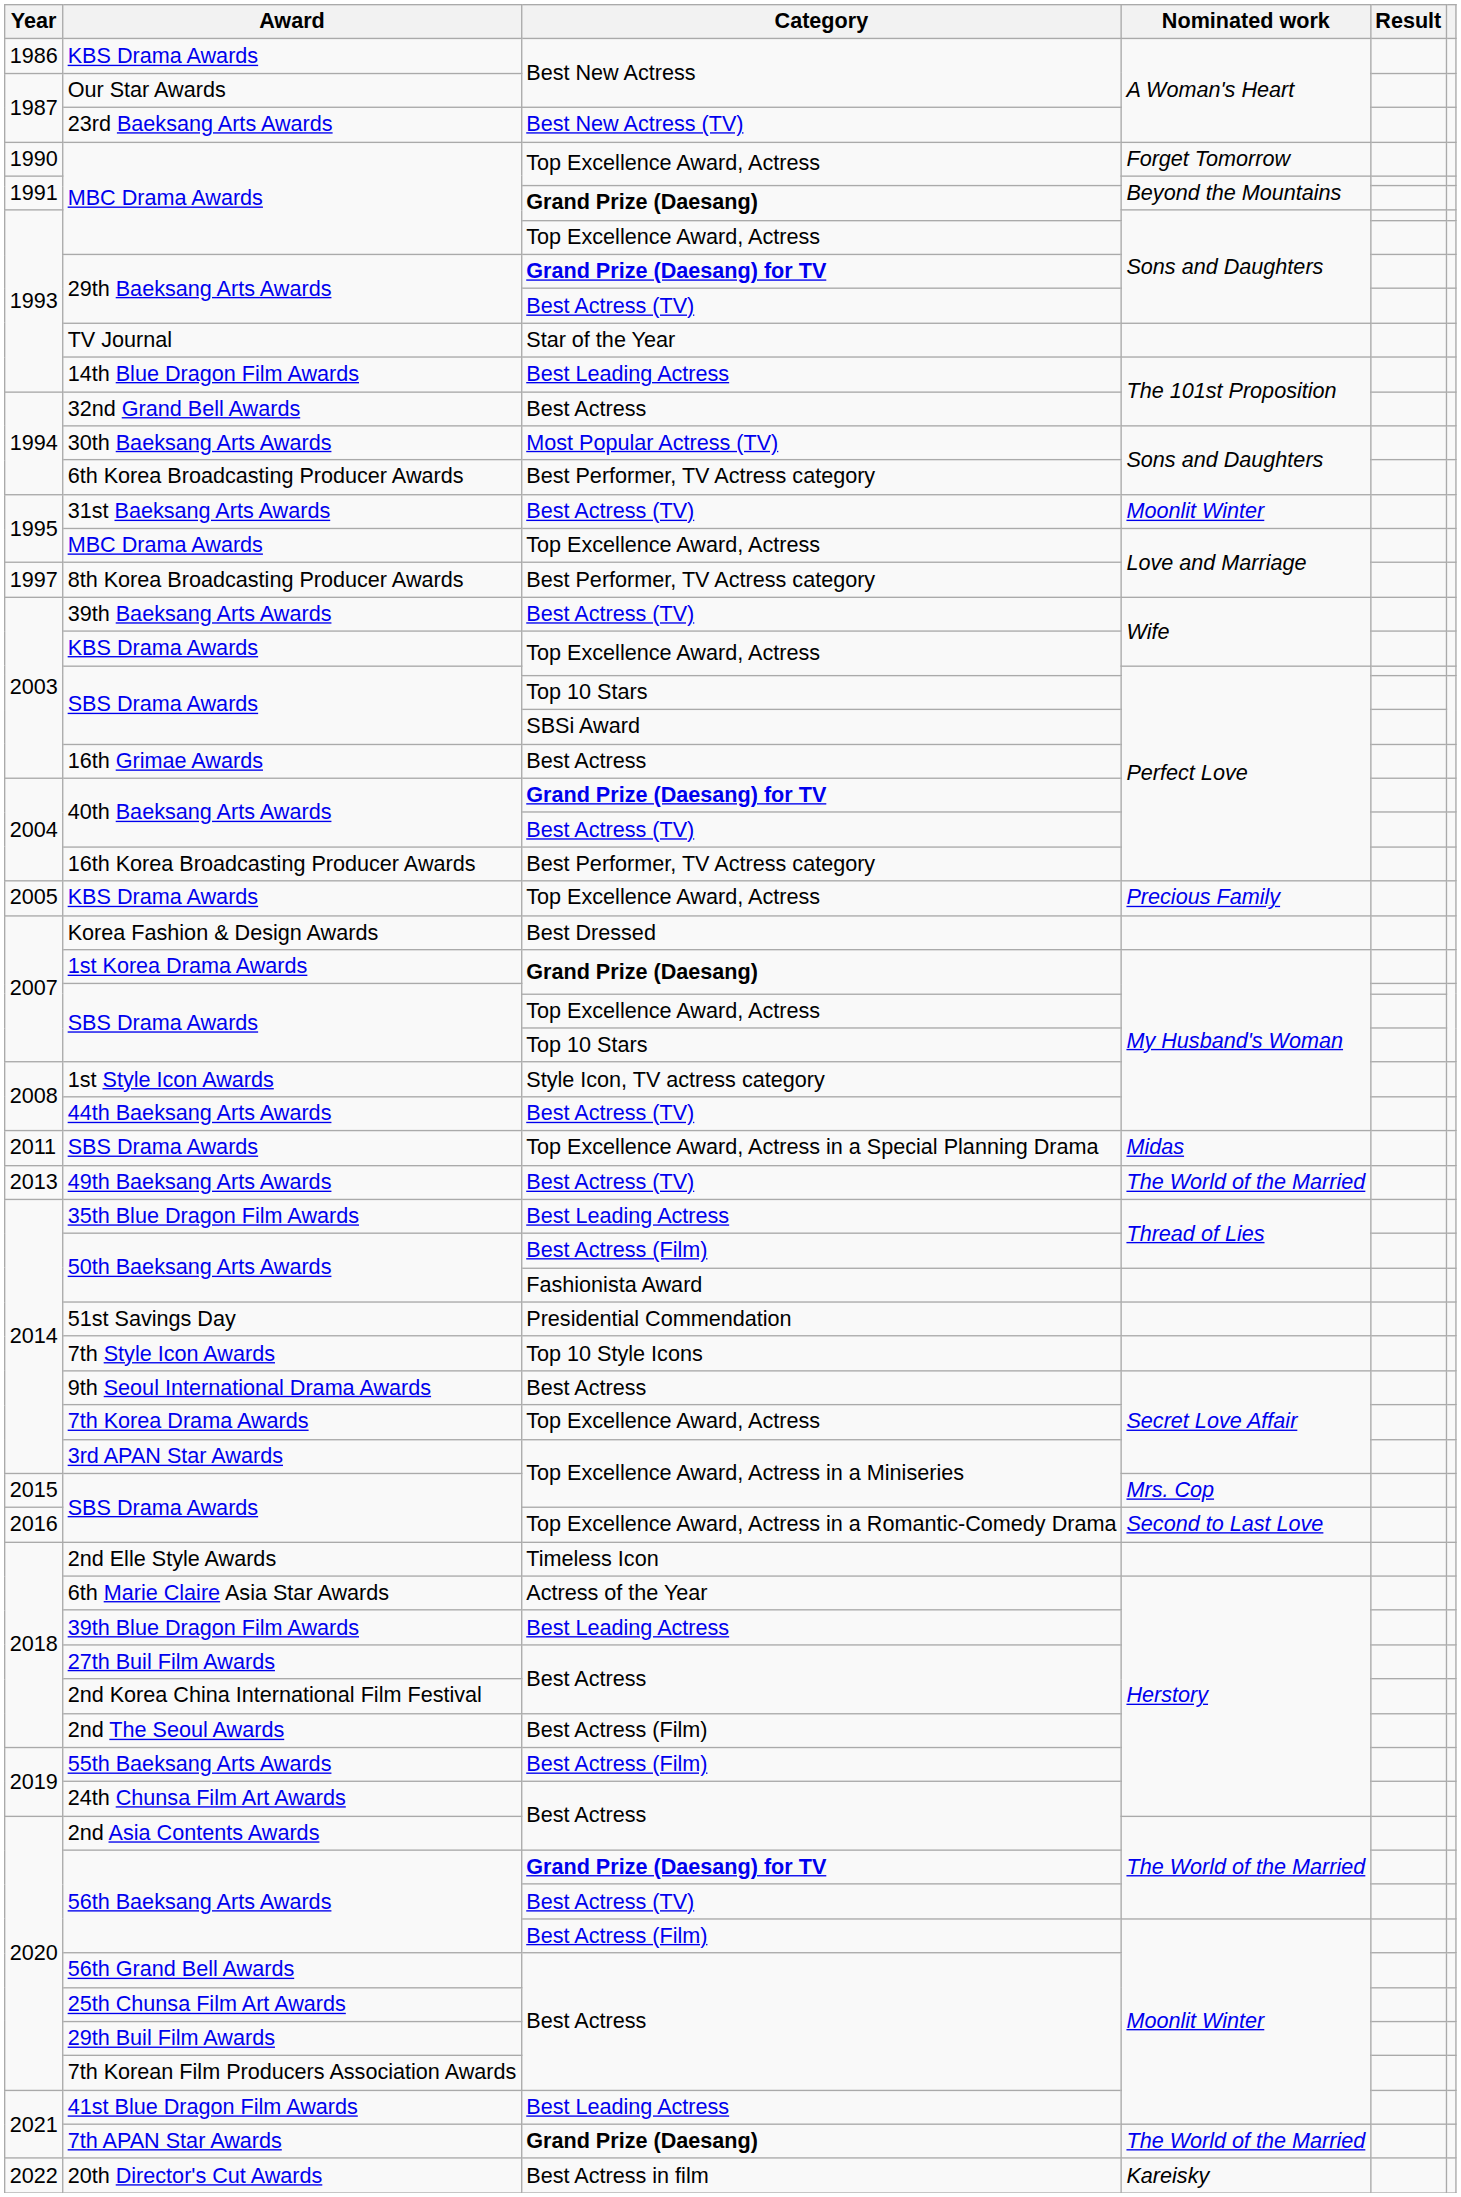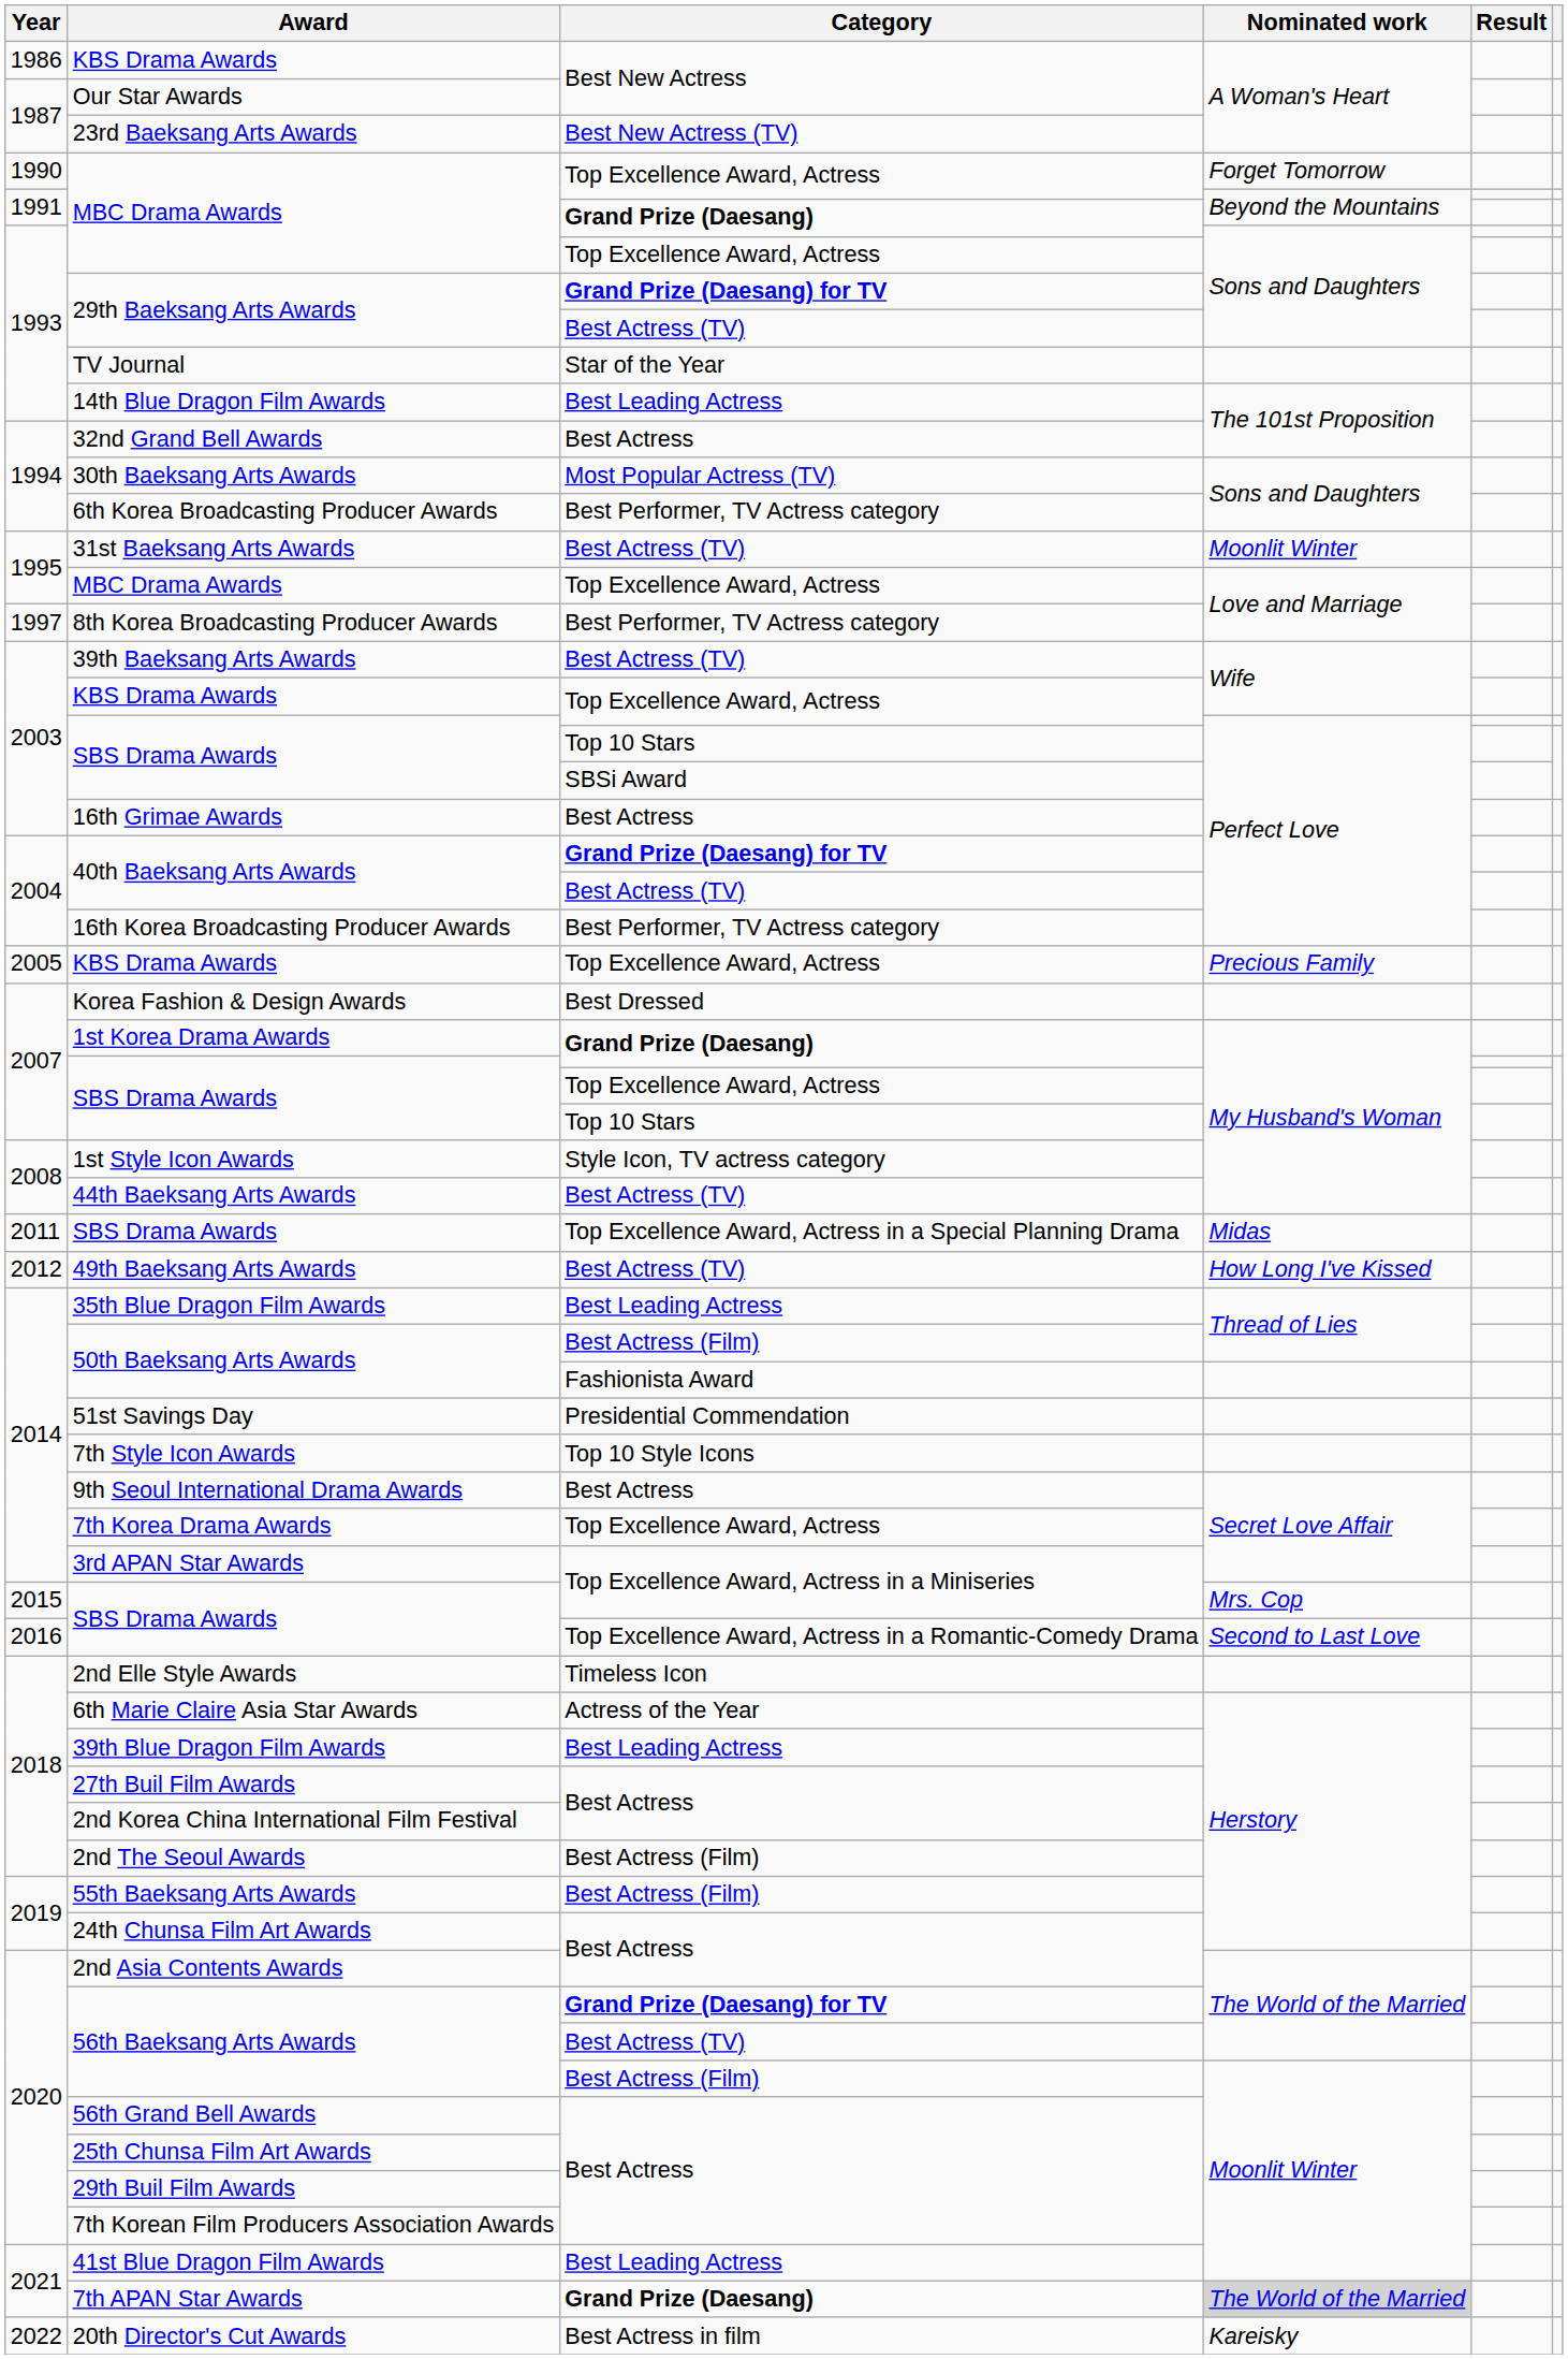 <table class="wikitable sortable">
 <tr>
 <th>Year</th>
 <th>Award</th>
 <th>Category</th>
 <th>Nominated work</th>
 <th>Result</th>
 <th class="unsortable"></th>
 </tr>
 <tr>
 <td>1986</td>
 <td><a href='#'>KBS Drama Awards</a></td>
 <td rowspan=2>Best New Actress</td>
 <td rowspan=3><em>A Woman's Heart</em></td>
 <td></td>
 <td></td>
 </tr>
 <tr>
 <td rowspan=2>1987</td>
 <td>Our Star Awards</td>
 <td></td>
 <td></td>
 </tr>
 <tr>
 <td>23rd <a href='#'>Baeksang Arts Awards</a></td>
 <td><a href='#'>Best New Actress (TV)</a></td>
 <td></td>
 <td></td>
 </tr>
 <tr>
 <td>1990</td>
 <td rowspan="5"><a href='#'>MBC Drama Awards</a></td>
 <td rowspan=2>Top Excellence Award, Actress</td>
 <td><em>Forget Tomorrow</em></td>
 <td></td>
 <td></td>
 </tr>
 <tr>
 <td rowspan=2>1991</td>
 <td rowspan=2><em>Beyond the Mountains</em></td>
 <td></td>
 <td></td>
 </tr>
 <tr>
 <td rowspan=2><strong>Grand Prize (Daesang)</strong></td>
 <td></td>
 <td></td>
 </tr>
 <tr>
 <td rowspan=6>1993</td>
 <td rowspan=4><em>Sons and Daughters</em></td>
 <td></td>
 <td></td>
 </tr>
 <tr>
 <td>Top Excellence Award, Actress</td>
 <td></td>
 <td></td>
 </tr>
 <tr>
 <td rowspan=2>29th <a href='#'>Baeksang Arts Awards</a></td>
 <td><a href='#'><strong>Grand Prize (Daesang) for TV</strong></a></td>
 <td></td>
 <td></td>
 </tr>
 <tr>
 <td><a href='#'>Best Actress (TV)</a></td>
 <td></td>
 <td></td>
 </tr>
 <tr>
 <td>TV Journal</td>
 <td>Star of the Year</td>
 <td></td>
 <td></td>
 <td></td>
 </tr>
 <tr>
 <td>14th <a href='#'>Blue Dragon Film Awards</a></td>
 <td><a href='#'>Best Leading Actress</a></td>
 <td rowspan=2><em>The 101st Proposition</em></td>
 <td></td>
 <td></td>
 </tr>
 <tr>
 <td rowspan=3>1994</td>
 <td>32nd <a href='#'>Grand Bell Awards</a></td>
 <td>Best Actress</td>
 <td></td>
 <td></td>
 </tr>
 <tr>
 <td>30th <a href='#'>Baeksang Arts Awards</a></td>
 <td><a href='#'>Most Popular Actress (TV)</a></td>
 <td rowspan="2"><em>Sons and Daughters</em></td>
 <td></td>
 <td></td>
 </tr>
 <tr>
 <td>6th Korea Broadcasting Producer Awards</td>
 <td>Best Performer, TV Actress category</td>
 <td></td>
 <td></td>
 </tr>
 <tr>
 <td rowspan="2">1995</td>
 <td>31st <a href='#'>Baeksang Arts Awards</a></td>
 <td><a href='#'>Best Actress (TV)</a></td>
 <td><em><a href='#'>Moonlit Winter</a></em></td>
 <td></td>
 <td></td>
 </tr>
 <tr>
 <td><a href='#'>MBC Drama Awards</a></td>
 <td>Top Excellence Award, Actress</td>
 <td rowspan="2"><em>Love and Marriage</em></td>
 <td></td>
 <td></td>
 </tr>
 <tr>
 <td>1997</td>
 <td>8th Korea Broadcasting Producer Awards</td>
 <td>Best Performer, TV Actress category</td>
 <td></td>
 <td></td>
 </tr>
 <tr>
 <td rowspan=6>2003</td>
 <td>39th <a href='#'>Baeksang Arts Awards</a></td>
 <td><a href='#'>Best Actress (TV)</a></td>
 <td rowspan=2><em>Wife</em></td>
 <td></td>
 <td></td>
 </tr>
 <tr>
 <td><a href='#'>KBS Drama Awards</a></td>
 <td rowspan=2>Top Excellence Award, Actress</td>
 <td></td>
 <td></td>
 </tr>
 <tr>
 <td rowspan=3><a href='#'>SBS Drama Awards</a></td>
 <td rowspan=7><em>Perfect Love</em></td>
 <td></td>
 <td></td>
 </tr>
 <tr>
 <td>Top 10 Stars</td>
 <td></td>
 <td rowspan=2></td>
 </tr>
 <tr>
 <td>SBSi Award</td>
 <td></td>
 </tr>
 <tr>
 <td>16th <a href='#'>Grimae Awards</a></td>
 <td>Best Actress</td>
 <td></td>
 <td></td>
 </tr>
 <tr>
 <td rowspan=3>2004</td>
 <td rowspan=2>40th <a href='#'>Baeksang Arts Awards</a></td>
 <td><a href='#'><strong>Grand Prize (Daesang) for TV</strong></a></td>
 <td></td>
 <td></td>
 </tr>
 <tr>
 <td><a href='#'>Best Actress (TV)</a></td>
 <td></td>
 <td></td>
 </tr>
 <tr>
 <td>16th Korea Broadcasting Producer Awards</td>
 <td>Best Performer, TV Actress category</td>
 <td></td>
 <td></td>
 </tr>
 <tr>
 <td>2005</td>
 <td><a href='#'>KBS Drama Awards</a></td>
 <td>Top Excellence Award, Actress</td>
 <td><em><a href='#'>Precious Family</a></em></td>
 <td></td>
 <td></td>
 </tr>
 <tr>
 <td rowspan=5>2007</td>
 <td>Korea Fashion & Design Awards</td>
 <td>Best Dressed</td>
 <td></td>
 <td></td>
 <td></td>
 </tr>
 <tr>
 <td><a href='#'>1st Korea Drama Awards</a></td>
 <td rowspan=2><strong>Grand Prize (Daesang)</strong></td>
 <td rowspan=6><em><a href='#'>My Husband's Woman</a></em></td>
 <td></td>
 <td></td>
 </tr>
 <tr>
 <td rowspan=3><a href='#'>SBS Drama Awards</a></td>
 <td></td>
 <td rowspan="3"></td>
 </tr>
 <tr>
 <td>Top Excellence Award, Actress</td>
 <td></td>
 </tr>
 <tr>
 <td>Top 10 Stars</td>
 <td></td>
 </tr>
 <tr>
 <td rowspan=2>2008</td>
 <td>1st <a href='#'>Style Icon Awards</a></td>
 <td>Style Icon, TV actress category</td>
 <td></td>
 <td></td>
 </tr>
 <tr>
 <td><a href='#'>44th Baeksang Arts Awards</a></td>
 <td><a href='#'>Best Actress (TV)</a></td>
 <td></td>
 <td></td>
 </tr>
 <tr>
 <td>2011</td>
 <td><a href='#'>SBS Drama Awards</a></td>
 <td>Top Excellence Award, Actress in a Special Planning Drama</td>
 <td><em><a href='#'>Midas</a></em></td>
 <td></td>
 <td></td>
 </tr>
 <tr>
-<td>2013</td>
+<td>2012</td>
 <td><a href='#'>49th Baeksang Arts Awards</a></td>
 <td><a href='#'>Best Actress (TV)</a></td>
-<td><em><a href='#'>The World of the Married</a></em></td>
+<td><em><a href='#'>How Long I've Kissed</a></em></td>
 <td></td>
 <td></td>
 </tr>
 <tr>
 <td rowspan=8>2014</td>
 <td><a href='#'>35th Blue Dragon Film Awards</a></td>
 <td><a href='#'>Best Leading Actress</a></td>
 <td rowspan=2><em><a href='#'>Thread of Lies</a></em></td>
 <td></td>
 <td></td>
 </tr>
 <tr>
 <td rowspan=2><a href='#'>50th Baeksang Arts Awards</a></td>
 <td><a href='#'>Best Actress (Film)</a></td>
 <td></td>
 <td></td>
 </tr>
 <tr>
 <td>Fashionista Award</td>
 <td></td>
 <td></td>
 <td></td>
 </tr>
 <tr>
 <td>51st Savings Day</td>
 <td>Presidential Commendation</td>
 <td></td>
 <td></td>
 <td></td>
 </tr>
 <tr>
 <td>7th <a href='#'>Style Icon Awards</a></td>
 <td>Top 10 Style Icons</td>
 <td></td>
 <td></td>
 <td></td>
 </tr>
 <tr>
 <td>9th <a href='#'>Seoul International Drama Awards</a></td>
 <td>Best Actress</td>
 <td rowspan=3><em><a href='#'>Secret Love Affair</a></em></td>
 <td></td>
 <td></td>
 </tr>
 <tr>
 <td><a href='#'>7th Korea Drama Awards</a></td>
 <td>Top Excellence Award, Actress</td>
 <td></td>
 <td></td>
 </tr>
 <tr>
 <td><a href='#'>3rd APAN Star Awards</a></td>
 <td rowspan=2>Top Excellence Award, Actress in a Miniseries</td>
 <td></td>
 <td></td>
 </tr>
 <tr>
 <td>2015</td>
 <td rowspan="2"><a href='#'>SBS Drama Awards</a></td>
 <td><em><a href='#'>Mrs. Cop</a></em></td>
 <td></td>
 <td></td>
 </tr>
 <tr>
 <td>2016</td>
 <td>Top Excellence Award, Actress in a Romantic-Comedy Drama</td>
 <td><em><a href='#'>Second to Last Love</a></em></td>
 <td></td>
 <td></td>
 </tr>
 <tr>
 <td rowspan="6">2018</td>
 <td>2nd Elle Style Awards</td>
 <td>Timeless Icon</td>
 <td></td>
 <td></td>
 <td></td>
 </tr>
 <tr>
 <td>6th <a href='#'>Marie Claire</a> Asia Star Awards</td>
 <td>Actress of the Year</td>
 <td rowspan="7"><em><a href='#'>Herstory</a></em></td>
 <td></td>
 <td></td>
 </tr>
 <tr>
 <td><a href='#'>39th Blue Dragon Film Awards</a></td>
 <td><a href='#'>Best Leading Actress</a></td>
 <td></td>
 <td></td>
 </tr>
 <tr>
 <td><a href='#'>27th Buil Film Awards</a></td>
 <td rowspan="2">Best Actress</td>
 <td></td>
 <td></td>
 </tr>
 <tr>
 <td>2nd Korea China International Film Festival</td>
 <td></td>
 <td></td>
 </tr>
 <tr>
 <td>2nd <a href='#'>The Seoul Awards</a></td>
 <td>Best Actress (Film)</td>
 <td></td>
 <td></td>
 </tr>
 <tr>
 <td rowspan=2>2019</td>
 <td><a href='#'>55th Baeksang Arts Awards</a></td>
 <td><a href='#'>Best Actress (Film)</a></td>
 <td></td>
 <td></td>
 </tr>
 <tr>
 <td>24th <a href='#'>Chunsa Film Art Awards</a></td>
 <td rowspan="2">Best Actress</td>
 <td></td>
 <td></td>
 </tr>
 <tr>
 <td rowspan="8">2020</td>
 <td>2nd <a href='#'>Asia Contents Awards</a></td>
 <td rowspan="3"><em><a href='#'>The World of the Married</a></em></td>
 <td></td>
 <td></td>
 </tr>
 <tr>
 <td rowspan="3"><a href='#'>56th Baeksang Arts Awards</a></td>
 <td><a href='#'><strong>Grand Prize (Daesang) for TV</strong></a></td>
 <td></td>
 <td></td>
 </tr>
 <tr>
 <td><a href='#'>Best Actress (TV)</a></td>
 <td></td>
 <td></td>
 </tr>
 <tr>
 <td><a href='#'>Best Actress (Film)</a></td>
 <td rowspan="6"><em><a href='#'>Moonlit Winter</a></em></td>
 <td></td>
 <td></td>
 </tr>
 <tr>
 <td><a href='#'>56th Grand Bell Awards</a></td>
 <td rowspan="4">Best Actress</td>
 <td></td>
 <td></td>
 </tr>
 <tr>
 <td><a href='#'>25th Chunsa Film Art Awards</a></td>
 <td></td>
 <td></td>
 </tr>
 <tr>
 <td><a href='#'>29th Buil Film Awards</a></td>
 <td></td>
 <td></td>
 </tr>
 <tr>
 <td>7th Korean Film Producers Association Awards</td>
 <td></td>
 <td></td>
 </tr>
 <tr>
 <td rowspan="2">2021</td>
 <td><a href='#'>41st Blue Dragon Film Awards</a></td>
 <td><a href='#'>Best Leading Actress</a></td>
 <td></td>
 <td></td>
 </tr>
 <tr>
 <td><a href='#'>7th APAN Star Awards</a></td>
 <td><strong>Grand Prize (Daesang)</strong></td>
-<td><em><a href='#'>The World of the Married</a></em></td>
+<td style="background: lightgrey;"><em><a href='#'>The World of the Married</a></em></td>
 <td></td>
 <td></td>
 </tr>
 <tr>
 <td>2022</td>
 <td>20th <a href='#'>Director's Cut Awards</a></td>
 <td>Best Actress in film</td>
 <td><em>Kareisky</em></td>
 <td></td>
 <td></td>
 </tr>
 </table>
